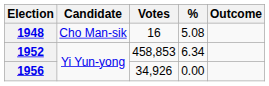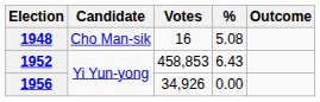 <table class="wikitable" style="text-align:center">
 <tr>
 <th>Election</th>
 <th>Candidate</th>
 <th>Votes</th>
 <th>%</th>
 <th>Outcome</th>
 </tr>
 <tr>
 <th><a href='#'>1948</a></th>
 <td><a href='#'>Cho Man-sik</a></td>
 <td>16</td>
 <td>5.08</td>
 <td></td>
 </tr>
 <tr>
 <th><a href='#'>1952</a></th>
 <td rowspan="2"><a href='#'>Yi Yun-yong</a></td>
 <td>458,853</td>
-<td>6.34</td>
+<td>6.43</td>
 <td></td>
 </tr>
 <tr>
 <th><a href='#'>1956</a></th>
 <td>34,926</td>
 <td>0.00</td>
 <td></td>
 </tr>
 </table>
